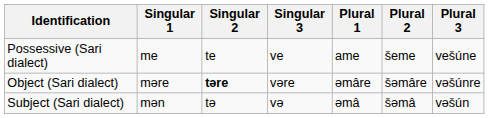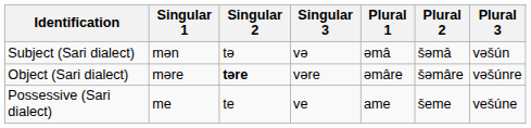 <table class="wikitable">
 <tr>
 <th>Identification</th>
 <th>Singular 1</th>
 <th>Singular 2</th>
 <th>Singular 3</th>
 <th>Plural 1</th>
 <th>Plural 2</th>
 <th>Plural 3</th>
 </tr>
 <tr>
-<td>Possessive (Sari dialect)</td>
-<td>me</td>
-<td>te</td>
-<td>ve</td>
-<td>ame</td>
-<td>šeme</td>
-<td>vešúne</td>
+<td>Subject (Sari dialect)</td>
+<td>mən</td>
+<td>tə</td>
+<td>və</td>
+<td>əmâ</td>
+<td>šəmâ</td>
+<td>vəšún</td>
 </tr>
 <tr>
 <td>Object (Sari dialect)</td>
 <td>məre</td>
 <td><strong>təre</strong></td>
 <td>vəre</td>
 <td>əmâre</td>
 <td>šəmâre</td>
 <td>vəšúnre</td>
 </tr>
 <tr>
-<td>Subject (Sari dialect)</td>
-<td>mən</td>
-<td>tə</td>
-<td>və</td>
-<td>əmâ</td>
-<td>šəmâ</td>
-<td>vəšún</td>
+<td>Possessive (Sari dialect)</td>
+<td>me</td>
+<td>te</td>
+<td>ve</td>
+<td>ame</td>
+<td>šeme</td>
+<td>vešúne</td>
 </tr>
 </table>
